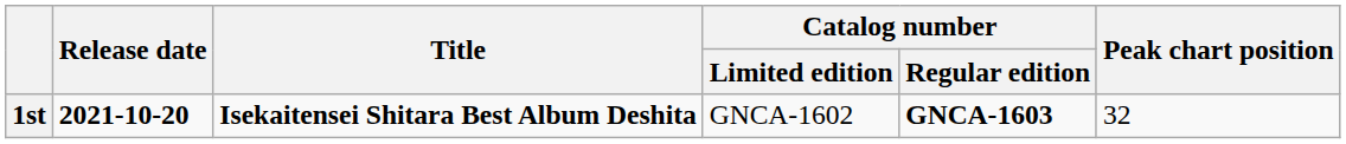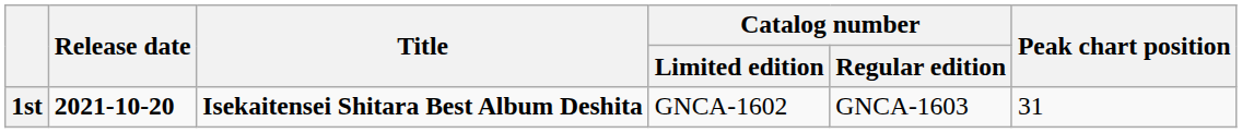 <table class="wikitable">
 <tr>
 <th rowspan="2"></th>
 <th rowspan="2">Release date</th>
 <th rowspan="2">Title</th>
 <th colspan="2">Catalog number</th>
 <th rowspan="2">Peak chart position</th>
 </tr>
 <tr>
 <th>Limited edition</th>
 <th>Regular edition</th>
 </tr>
 <tr>
 <th>1st</th>
 <td><strong>2021-10-20</strong></td>
 <td><strong>Isekaitensei Shitara Best Album Deshita</strong></td>
 <td>GNCA-1602</td>
-<td><strong>GNCA-1603</strong></td>
-<td>32</td>
+<td>GNCA-1603</td>
+<td>31</td>
 </tr>
 </table>
